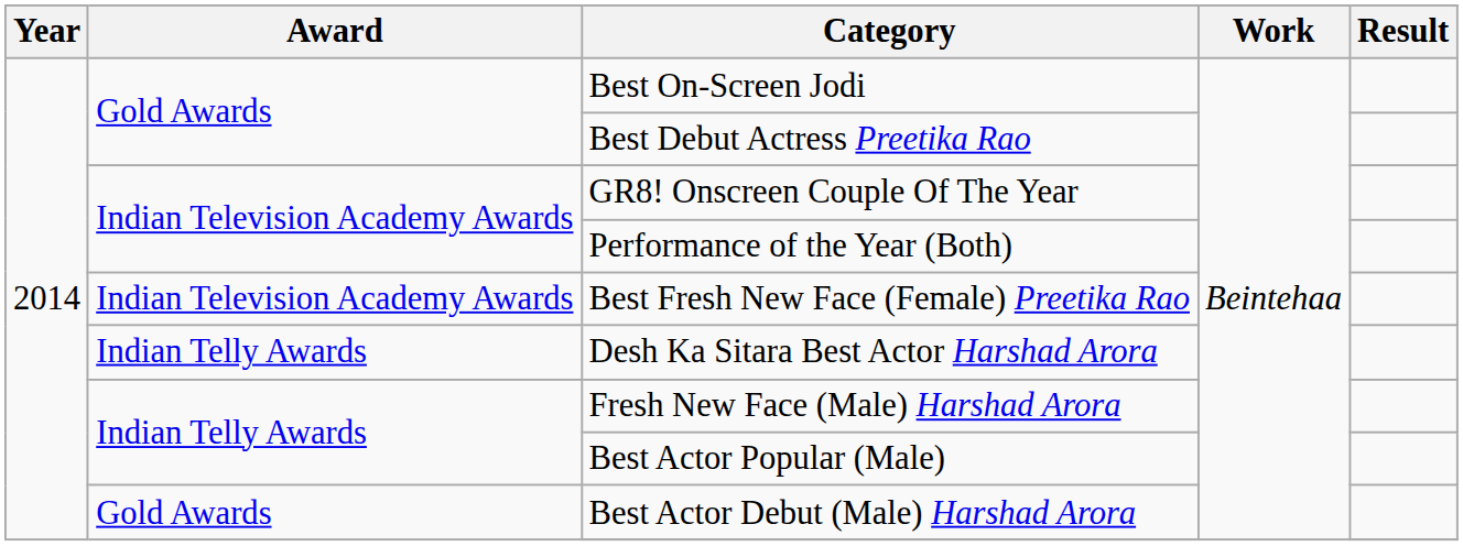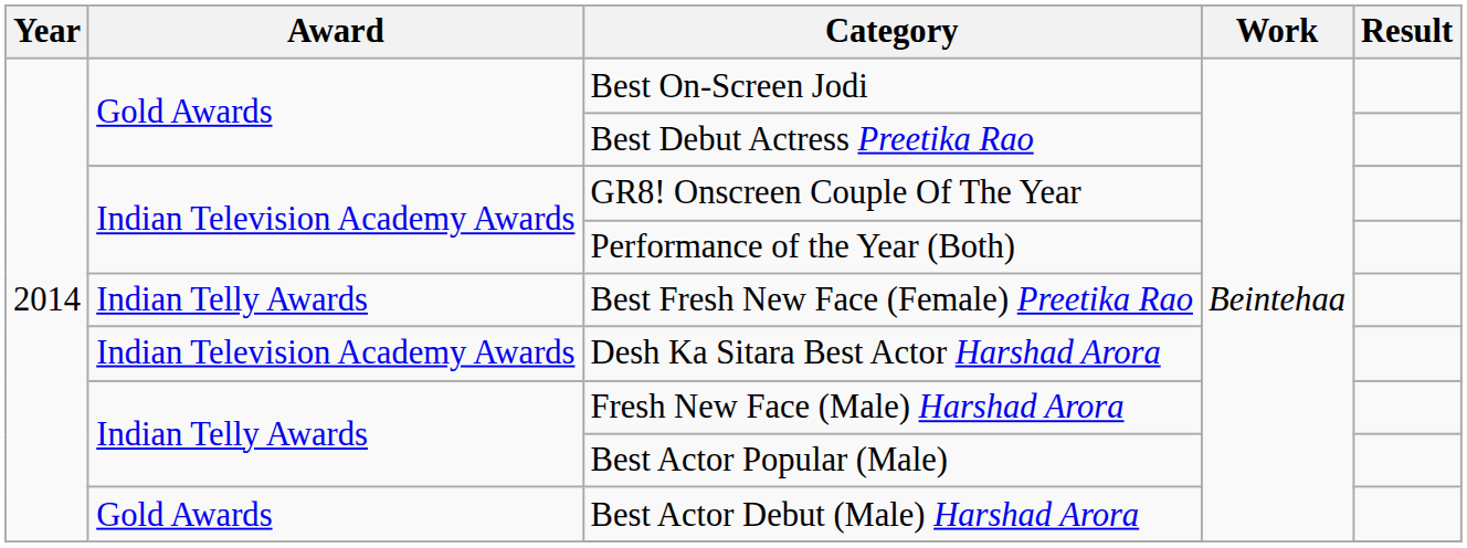 <table class="wikitable ">
 <tr>
 <th>Year</th>
 <th>Award</th>
 <th>Category</th>
 <th>Work</th>
 <th>Result</th>
 </tr>
 <tr>
 <td rowspan="12">2014</td>
 <td rowspan="2"><a href='#'>Gold Awards</a></td>
 <td>Best On-Screen Jodi<br></td>
 <td rowspan="12"><em>Beintehaa</em></td>
 <td></td>
 </tr>
 <tr>
 <td>Best Debut Actress <em><a href='#'>Preetika Rao</a></em></td>
 <td></td>
 </tr>
 <tr>
 <td rowspan="2"><a href='#'>Indian Television Academy Awards</a></td>
 <td>GR8! Onscreen Couple Of The Year<br></td>
 <td></td>
 </tr>
 <tr>
 <td>Performance of the Year (Both)</td>
 <td></td>
 </tr>
 <tr>
-<td><a href='#'>Indian Television Academy Awards</a></td>
+<td><a href='#'>Indian Telly Awards</a></td>
 <td>Best Fresh New Face (Female) <em><a href='#'>Preetika Rao</a></em></td>
 <td></td>
 </tr>
 <tr>
-<td><a href='#'>Indian Telly Awards</a></td>
+<td><a href='#'>Indian Television Academy Awards</a></td>
 <td>Desh Ka Sitara Best Actor <em><a href='#'>Harshad Arora</a></em></td>
 <td></td>
 </tr>
 <tr>
 <td rowspan=2><a href='#'>Indian Telly Awards</a></td>
 <td>Fresh New Face (Male) <em><a href='#'>Harshad Arora</a></em></td>
 <td></td>
 </tr>
 <tr>
 <td>Best Actor Popular (Male)</td>
 <td></td>
 </tr>
 <tr>
 <td rowspan=2><a href='#'>Gold Awards</a></td>
 <td>Best Actor Debut (Male) <em><a href='#'>Harshad Arora</a></em></td>
 <td></td>
 </tr>
 <tr>
 </tr>
 </table>
